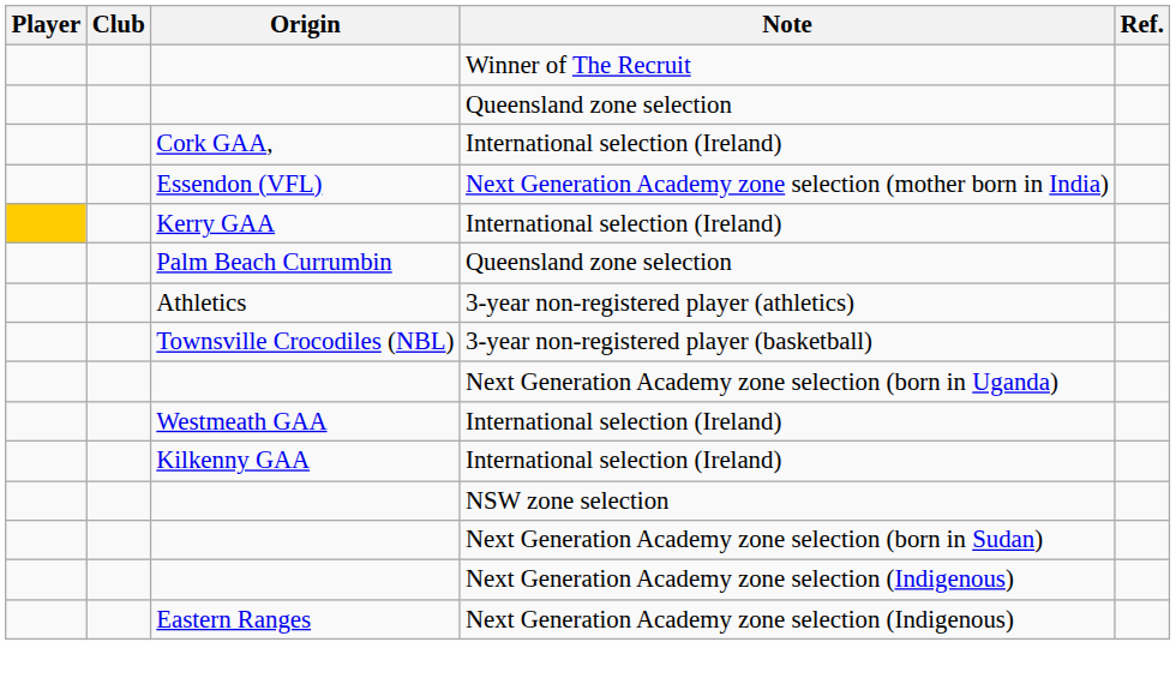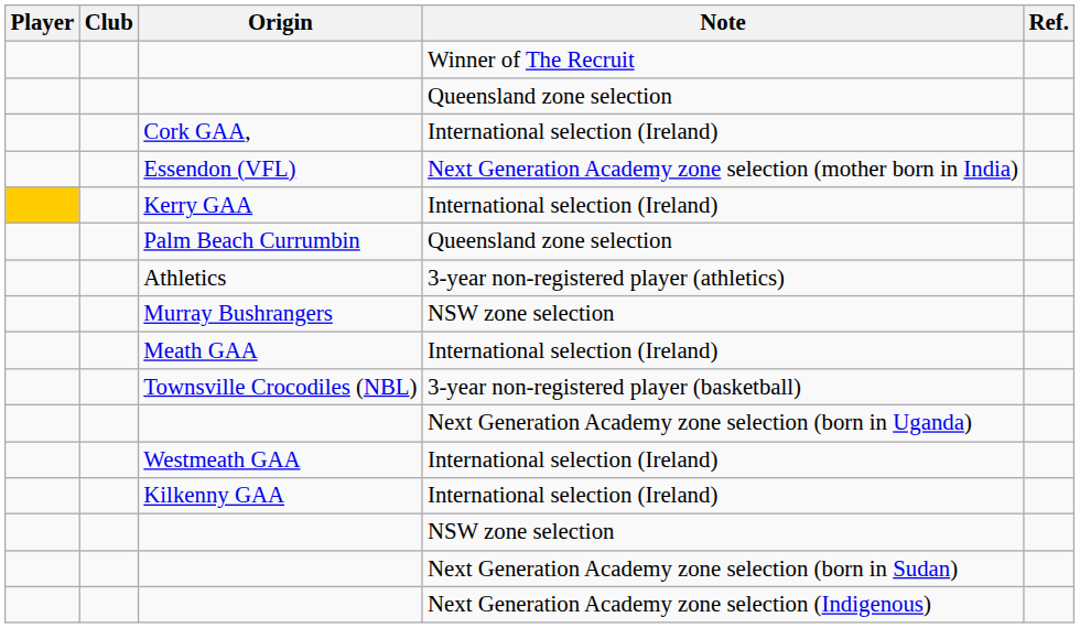 <table class="wikitable sortable">
 <tr>
 <th>Player</th>
 <th>Club</th>
 <th>Origin</th>
 <th>Note</th>
 <th class=unsortable>Ref.</th>
 </tr>
 <tr>
 <td></td>
 <td></td>
 <td></td>
 <td>Winner of <a href='#'>The Recruit</a></td>
 <td></td>
 </tr>
 <tr>
 <td></td>
 <td></td>
 <td></td>
 <td>Queensland zone selection</td>
 <td></td>
 </tr>
 <tr>
 <td></td>
 <td></td>
 <td><a href='#'>Cork GAA</a>, </td>
 <td>International selection (Ireland)</td>
 <td></td>
 </tr>
 <tr>
 <td></td>
 <td></td>
 <td><a href='#'>Essendon (VFL)</a></td>
 <td><a href='#'>Next Generation Academy zone</a> selection (mother born in <a href='#'>India</a>)</td>
 <td></td>
 </tr>
 <tr>
 <td bgcolor="#FFCC00"></td>
 <td></td>
 <td><a href='#'>Kerry GAA</a></td>
 <td>International selection (Ireland)</td>
 <td></td>
 </tr>
 <tr>
 <td></td>
 <td></td>
 <td><a href='#'>Palm Beach Currumbin</a></td>
 <td>Queensland zone selection</td>
 <td></td>
 </tr>
 <tr>
 <td></td>
 <td></td>
 <td>Athletics</td>
 <td>3-year non-registered player (athletics)</td>
 <td></td>
 </tr>
 <tr>
 <td></td>
 <td></td>
+<td><a href='#'>Murray Bushrangers</a></td>
+<td>NSW zone selection</td>
+<td></td>
+</tr>
+<tr>
+<td></td>
+<td></td>
+<td><a href='#'>Meath GAA</a></td>
+<td>International selection (Ireland)</td>
+<td></td>
+</tr>
+<tr>
+<td></td>
+<td></td>
 <td><a href='#'>Townsville Crocodiles</a> (<a href='#'>NBL</a>)</td>
 <td>3-year non-registered player (basketball)</td>
 <td></td>
 </tr>
 <tr>
 <td></td>
 <td></td>
 <td></td>
 <td>Next Generation Academy zone selection (born in <a href='#'>Uganda</a>)</td>
 <td></td>
 </tr>
 <tr>
 <td></td>
 <td></td>
 <td><a href='#'>Westmeath GAA</a></td>
 <td>International selection (Ireland)</td>
 <td></td>
 </tr>
 <tr>
 <td></td>
 <td></td>
 <td><a href='#'>Kilkenny GAA</a></td>
 <td>International selection (Ireland)</td>
 <td></td>
 </tr>
 <tr>
 <td></td>
 <td></td>
 <td></td>
 <td>NSW zone selection</td>
 <td></td>
 </tr>
 <tr>
 <td></td>
 <td></td>
 <td></td>
 <td>Next Generation Academy zone selection (born in <a href='#'>Sudan</a>)</td>
 <td></td>
 </tr>
 <tr>
 <td></td>
 <td></td>
 <td></td>
 <td>Next Generation Academy zone selection (<a href='#'>Indigenous</a>)</td>
 <td></td>
 </tr>
-<tr>
-<td></td>
-<td></td>
-<td><a href='#'>Eastern Ranges</a></td>
-<td>Next Generation Academy zone selection (Indigenous)</td>
-<td></td>
-</tr>
 </table>
